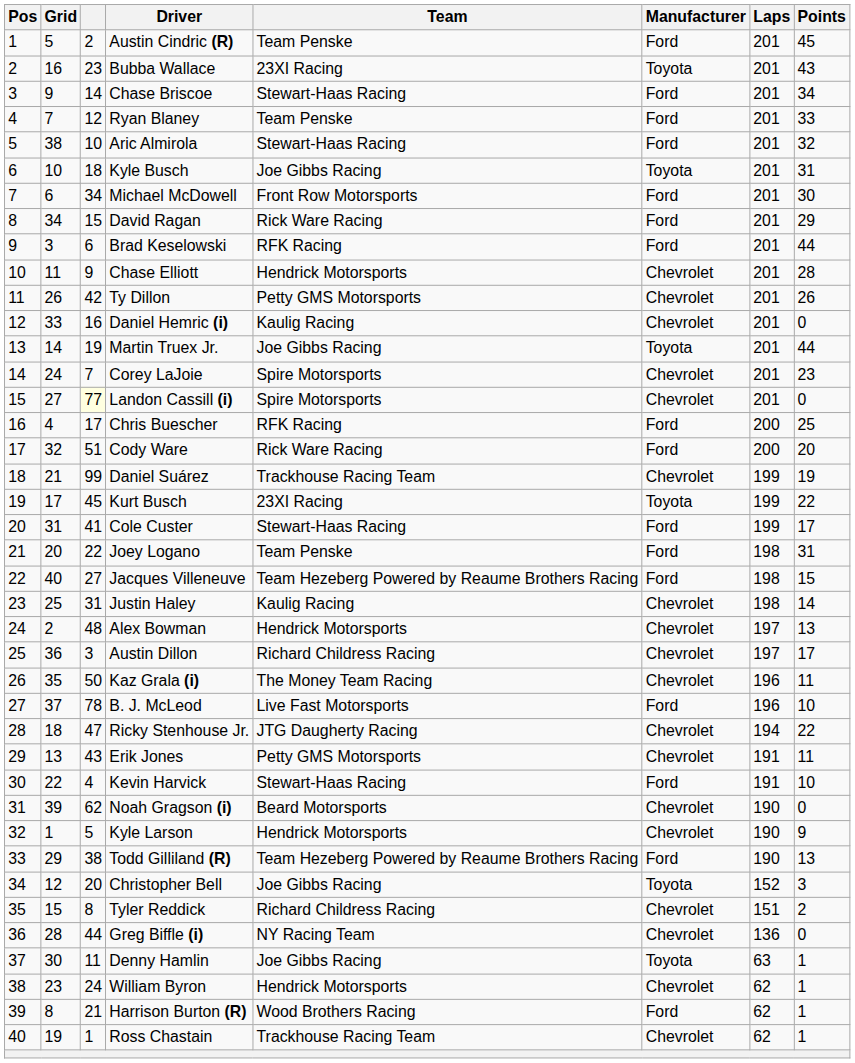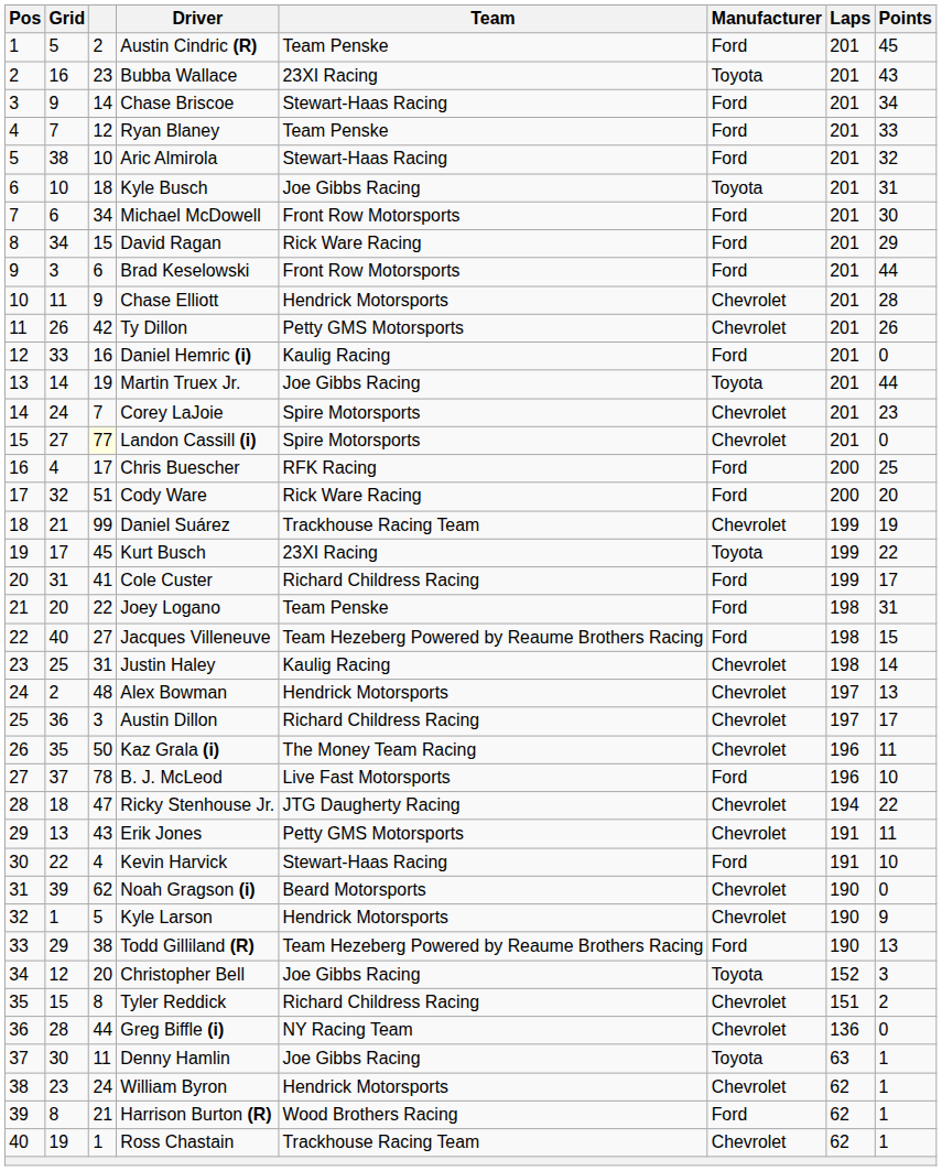 <table class="wikitable" style="font-size:98%">
 <tr>
 <th>Pos</th>
 <th>Grid</th>
 <th></th>
 <th>Driver</th>
 <th>Team</th>
 <th>Manufacturer</th>
 <th>Laps</th>
 <th>Points</th>
 </tr>
 <tr>
 <td>1</td>
 <td>5</td>
 <td>2</td>
 <td>Austin Cindric <strong>(R)</strong></td>
 <td>Team Penske</td>
 <td>Ford</td>
 <td>201</td>
 <td>45</td>
 </tr>
 <tr>
 <td>2</td>
 <td>16</td>
 <td>23</td>
 <td>Bubba Wallace</td>
 <td>23XI Racing</td>
 <td>Toyota</td>
 <td>201</td>
 <td>43</td>
 </tr>
 <tr>
 <td>3</td>
 <td>9</td>
 <td>14</td>
 <td>Chase Briscoe</td>
 <td>Stewart-Haas Racing</td>
 <td>Ford</td>
 <td>201</td>
 <td>34</td>
 </tr>
 <tr>
 <td>4</td>
 <td>7</td>
 <td>12</td>
 <td>Ryan Blaney</td>
 <td>Team Penske</td>
 <td>Ford</td>
 <td>201</td>
 <td>33</td>
 </tr>
 <tr>
 <td>5</td>
 <td>38</td>
 <td>10</td>
 <td>Aric Almirola</td>
 <td>Stewart-Haas Racing</td>
 <td>Ford</td>
 <td>201</td>
 <td>32</td>
 </tr>
 <tr>
 <td>6</td>
 <td>10</td>
 <td>18</td>
 <td>Kyle Busch</td>
 <td>Joe Gibbs Racing</td>
 <td>Toyota</td>
 <td>201</td>
 <td>31</td>
 </tr>
 <tr>
 <td>7</td>
 <td>6</td>
 <td>34</td>
 <td>Michael McDowell</td>
 <td>Front Row Motorsports</td>
 <td>Ford</td>
 <td>201</td>
 <td>30</td>
 </tr>
 <tr>
 <td>8</td>
 <td>34</td>
 <td>15</td>
 <td>David Ragan</td>
 <td>Rick Ware Racing</td>
 <td>Ford</td>
 <td>201</td>
 <td>29</td>
 </tr>
 <tr>
 <td>9</td>
 <td>3</td>
 <td>6</td>
 <td>Brad Keselowski</td>
-<td>RFK Racing</td>
+<td>Front Row Motorsports</td>
 <td>Ford</td>
 <td>201</td>
 <td>44</td>
 </tr>
 <tr>
 <td>10</td>
 <td>11</td>
 <td>9</td>
 <td>Chase Elliott</td>
 <td>Hendrick Motorsports</td>
 <td>Chevrolet</td>
 <td>201</td>
 <td>28</td>
 </tr>
 <tr>
 <td>11</td>
 <td>26</td>
 <td>42</td>
 <td>Ty Dillon</td>
 <td>Petty GMS Motorsports</td>
 <td>Chevrolet</td>
 <td>201</td>
 <td>26</td>
 </tr>
 <tr>
 <td>12</td>
 <td>33</td>
 <td>16</td>
 <td>Daniel Hemric <strong>(i)</strong></td>
 <td>Kaulig Racing</td>
-<td>Chevrolet</td>
+<td>Ford</td>
 <td>201</td>
 <td>0</td>
 </tr>
 <tr>
 <td>13</td>
 <td>14</td>
 <td>19</td>
 <td>Martin Truex Jr.</td>
 <td>Joe Gibbs Racing</td>
 <td>Toyota</td>
 <td>201</td>
 <td>44</td>
 </tr>
 <tr>
 <td>14</td>
 <td>24</td>
 <td>7</td>
 <td>Corey LaJoie</td>
 <td>Spire Motorsports</td>
 <td>Chevrolet</td>
 <td>201</td>
 <td>23</td>
 </tr>
 <tr>
 <td>15</td>
 <td>27</td>
 <td style="background: lightyellow;">77</td>
 <td>Landon Cassill <strong>(i)</strong></td>
 <td>Spire Motorsports</td>
 <td>Chevrolet</td>
 <td>201</td>
 <td>0</td>
 </tr>
 <tr>
 <td>16</td>
 <td>4</td>
 <td>17</td>
 <td>Chris Buescher</td>
 <td>RFK Racing</td>
 <td>Ford</td>
 <td>200</td>
 <td>25</td>
 </tr>
 <tr>
 <td>17</td>
 <td>32</td>
 <td>51</td>
 <td>Cody Ware</td>
 <td>Rick Ware Racing</td>
 <td>Ford</td>
 <td>200</td>
 <td>20</td>
 </tr>
 <tr>
 <td>18</td>
 <td>21</td>
 <td>99</td>
 <td>Daniel Suárez</td>
 <td>Trackhouse Racing Team</td>
 <td>Chevrolet</td>
 <td>199</td>
 <td>19</td>
 </tr>
 <tr>
 <td>19</td>
 <td>17</td>
 <td>45</td>
 <td>Kurt Busch</td>
 <td>23XI Racing</td>
 <td>Toyota</td>
 <td>199</td>
 <td>22</td>
 </tr>
 <tr>
 <td>20</td>
 <td>31</td>
 <td>41</td>
 <td>Cole Custer</td>
-<td>Stewart-Haas Racing</td>
+<td>Richard Childress Racing</td>
 <td>Ford</td>
 <td>199</td>
 <td>17</td>
 </tr>
 <tr>
 <td>21</td>
 <td>20</td>
 <td>22</td>
 <td>Joey Logano</td>
 <td>Team Penske</td>
 <td>Ford</td>
 <td>198</td>
 <td>31</td>
 </tr>
 <tr>
 <td>22</td>
 <td>40</td>
 <td>27</td>
 <td>Jacques Villeneuve</td>
 <td>Team Hezeberg Powered by Reaume Brothers Racing</td>
 <td>Ford</td>
 <td>198</td>
 <td>15</td>
 </tr>
 <tr>
 <td>23</td>
 <td>25</td>
 <td>31</td>
 <td>Justin Haley</td>
 <td>Kaulig Racing</td>
 <td>Chevrolet</td>
 <td>198</td>
 <td>14</td>
 </tr>
 <tr>
 <td>24</td>
 <td>2</td>
 <td>48</td>
 <td>Alex Bowman</td>
 <td>Hendrick Motorsports</td>
 <td>Chevrolet</td>
 <td>197</td>
 <td>13</td>
 </tr>
 <tr>
 <td>25</td>
 <td>36</td>
 <td>3</td>
 <td>Austin Dillon</td>
 <td>Richard Childress Racing</td>
 <td>Chevrolet</td>
 <td>197</td>
 <td>17</td>
 </tr>
 <tr>
 <td>26</td>
 <td>35</td>
 <td>50</td>
 <td>Kaz Grala <strong>(i)</strong></td>
 <td>The Money Team Racing</td>
 <td>Chevrolet</td>
 <td>196</td>
 <td>11</td>
 </tr>
 <tr>
 <td>27</td>
 <td>37</td>
 <td>78</td>
 <td>B. J. McLeod</td>
 <td>Live Fast Motorsports</td>
 <td>Ford</td>
 <td>196</td>
 <td>10</td>
 </tr>
 <tr>
 <td>28</td>
 <td>18</td>
 <td>47</td>
 <td>Ricky Stenhouse Jr.</td>
 <td>JTG Daugherty Racing</td>
 <td>Chevrolet</td>
 <td>194</td>
 <td>22</td>
 </tr>
 <tr>
 <td>29</td>
 <td>13</td>
 <td>43</td>
 <td>Erik Jones</td>
 <td>Petty GMS Motorsports</td>
 <td>Chevrolet</td>
 <td>191</td>
 <td>11</td>
 </tr>
 <tr>
 <td>30</td>
 <td>22</td>
 <td>4</td>
 <td>Kevin Harvick</td>
 <td>Stewart-Haas Racing</td>
 <td>Ford</td>
 <td>191</td>
 <td>10</td>
 </tr>
 <tr>
 <td>31</td>
 <td>39</td>
 <td>62</td>
 <td>Noah Gragson <strong>(i)</strong></td>
 <td>Beard Motorsports</td>
 <td>Chevrolet</td>
 <td>190</td>
 <td>0</td>
 </tr>
 <tr>
 <td>32</td>
 <td>1</td>
 <td>5</td>
 <td>Kyle Larson</td>
 <td>Hendrick Motorsports</td>
 <td>Chevrolet</td>
 <td>190</td>
 <td>9</td>
 </tr>
 <tr>
 <td>33</td>
 <td>29</td>
 <td>38</td>
 <td>Todd Gilliland <strong>(R)</strong></td>
 <td>Team Hezeberg Powered by Reaume Brothers Racing</td>
 <td>Ford</td>
 <td>190</td>
 <td>13</td>
 </tr>
 <tr>
 <td>34</td>
 <td>12</td>
 <td>20</td>
 <td>Christopher Bell</td>
 <td>Joe Gibbs Racing</td>
 <td>Toyota</td>
 <td>152</td>
 <td>3</td>
 </tr>
 <tr>
 <td>35</td>
 <td>15</td>
 <td>8</td>
 <td>Tyler Reddick</td>
 <td>Richard Childress Racing</td>
 <td>Chevrolet</td>
 <td>151</td>
 <td>2</td>
 </tr>
 <tr>
 <td>36</td>
 <td>28</td>
 <td>44</td>
 <td>Greg Biffle <strong>(i)</strong></td>
 <td>NY Racing Team</td>
 <td>Chevrolet</td>
 <td>136</td>
 <td>0</td>
 </tr>
 <tr>
 <td>37</td>
 <td>30</td>
 <td>11</td>
 <td>Denny Hamlin</td>
 <td>Joe Gibbs Racing</td>
 <td>Toyota</td>
 <td>63</td>
 <td>1</td>
 </tr>
 <tr>
 <td>38</td>
 <td>23</td>
 <td>24</td>
 <td>William Byron</td>
 <td>Hendrick Motorsports</td>
 <td>Chevrolet</td>
 <td>62</td>
 <td>1</td>
 </tr>
 <tr>
 <td>39</td>
 <td>8</td>
 <td>21</td>
 <td>Harrison Burton <strong>(R)</strong></td>
 <td>Wood Brothers Racing</td>
 <td>Ford</td>
 <td>62</td>
 <td>1</td>
 </tr>
 <tr>
 <td>40</td>
 <td>19</td>
 <td>1</td>
 <td>Ross Chastain</td>
 <td>Trackhouse Racing Team</td>
 <td>Chevrolet</td>
 <td>62</td>
 <td>1</td>
 </tr>
 <tr>
 <th colspan="8"></th>
 </tr>
 </table>
